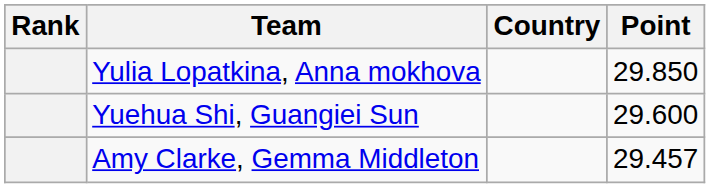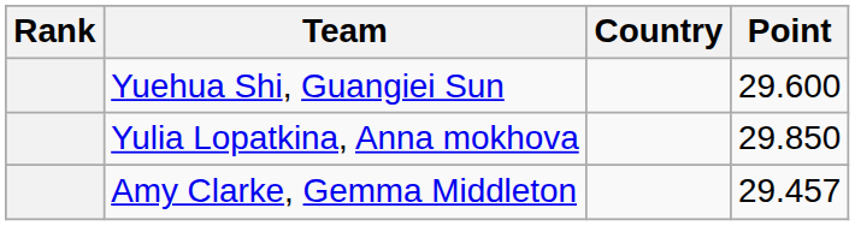 <table class="wikitable sortable">
 <tr>
 <th>Rank</th>
 <th>Team</th>
 <th>Country</th>
 <th>Point</th>
 </tr>
 <tr>
 <th></th>
+<td><a href='#'>Yuehua Shi</a>, <a href='#'>Guangiei Sun</a></td>
+<td></td>
+<td>29.600</td>
+</tr>
+<tr>
+<th></th>
 <td><a href='#'>Yulia Lopatkina</a>, <a href='#'>Anna mokhova</a></td>
 <td></td>
 <td>29.850</td>
-</tr>
-<tr>
-<th></th>
-<td><a href='#'>Yuehua Shi</a>, <a href='#'>Guangiei Sun</a></td>
-<td></td>
-<td>29.600</td>
 </tr>
 <tr>
 <th></th>
 <td><a href='#'>Amy Clarke</a>, <a href='#'>Gemma Middleton</a></td>
 <td></td>
 <td>29.457</td>
 </tr>
 </table>
